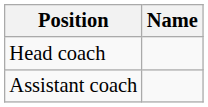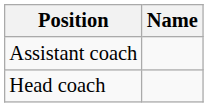 <table class="wikitable">
 <tr>
 <th>Position</th>
 <th>Name</th>
 </tr>
 <tr>
+<td>Assistant coach</td>
+<td> </td>
+</tr>
+<tr>
 <td>Head coach</td>
 <td> </td>
 </tr>
-<tr>
-<td>Assistant coach</td>
-<td> </td>
-</tr>
 </table>
